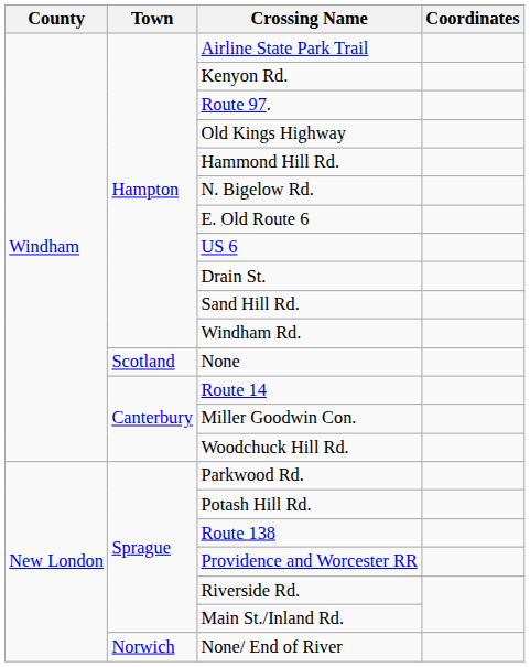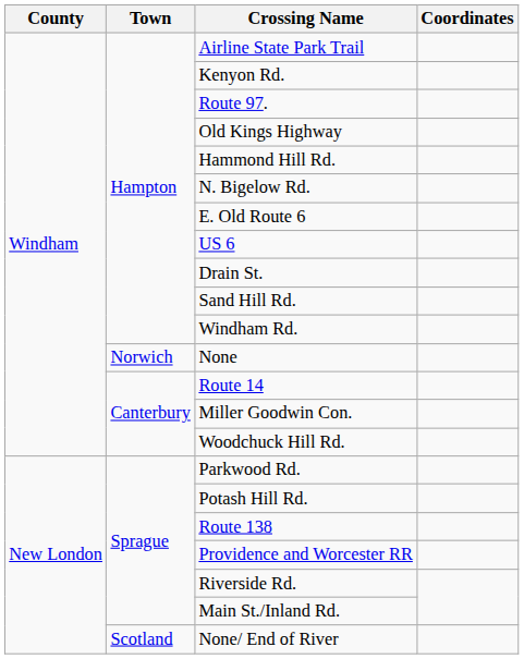 <table class="wikitable">
 <tr>
 <th>County</th>
 <th>Town</th>
 <th>Crossing Name</th>
 <th>Coordinates</th>
 </tr>
 <tr>
 <td rowspan="15"><a href='#'>Windham</a></td>
 <td rowspan="11"><a href='#'>Hampton</a></td>
 <td><a href='#'>Airline State Park Trail</a></td>
 <td></td>
 </tr>
 <tr>
 <td>Kenyon Rd.</td>
 <td></td>
 </tr>
 <tr>
 <td> <a href='#'>Route 97</a>.</td>
 <td></td>
 </tr>
 <tr>
 <td>Old Kings Highway</td>
 <td></td>
 </tr>
 <tr>
 <td>Hammond Hill Rd.</td>
 <td></td>
 </tr>
 <tr>
 <td>N. Bigelow Rd.</td>
 <td></td>
 </tr>
 <tr>
 <td>E. Old Route 6</td>
 <td></td>
 </tr>
 <tr>
 <td> <a href='#'>US 6</a></td>
 <td></td>
 </tr>
 <tr>
 <td>Drain St.</td>
 <td></td>
 </tr>
 <tr>
 <td>Sand Hill Rd.</td>
 <td></td>
 </tr>
 <tr>
 <td>Windham Rd.</td>
 <td></td>
 </tr>
 <tr>
-<td><a href='#'>Scotland</a></td>
+<td><a href='#'>Norwich</a></td>
 <td>None</td>
 <td></td>
 </tr>
 <tr>
 <td rowspan="3"><a href='#'>Canterbury</a></td>
 <td> <a href='#'>Route 14</a></td>
 <td></td>
 </tr>
 <tr>
 <td>Miller Goodwin Con.</td>
 <td></td>
 </tr>
 <tr>
 <td>Woodchuck Hill Rd.</td>
 <td></td>
 </tr>
 <tr>
 <td rowspan="7"><a href='#'>New London</a></td>
 <td rowspan="6"><a href='#'>Sprague</a></td>
 <td>Parkwood Rd.</td>
 <td></td>
 </tr>
 <tr>
 <td>Potash Hill Rd.</td>
 <td></td>
 </tr>
 <tr>
 <td> <a href='#'>Route 138</a></td>
 <td></td>
 </tr>
 <tr>
 <td><a href='#'>Providence and Worcester RR</a></td>
 <td></td>
 </tr>
 <tr>
 <td>Riverside Rd.</td>
 <td rowspan="2"></td>
 </tr>
 <tr>
 <td>Main St./Inland Rd.</td>
 </tr>
 <tr>
-<td><a href='#'>Norwich</a></td>
+<td><a href='#'>Scotland</a></td>
 <td>None/ End of River</td>
 <td></td>
 </tr>
 </table>
